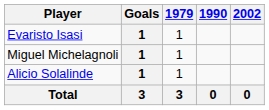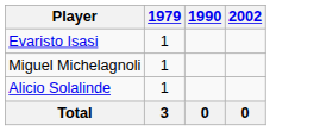 <table class="wikitable sortable" style="text-align:center;">
 <tr>
 <th>Player</th>
-<th>Goals</th>
 <th><a href='#'>1979</a></th>
 <th><a href='#'>1990</a></th>
 <th><a href='#'>2002</a></th>
 </tr>
 <tr>
 <td align="left"> <a href='#'>Evaristo Isasi</a></td>
-<th>1</th>
 <td>1</td>
 <td></td>
 <td></td>
 </tr>
 <tr>
 <td align="left"> Miguel Michelagnoli</td>
-<th>1</th>
 <td>1</td>
 <td></td>
 <td></td>
 </tr>
 <tr>
 <td align="left"> <a href='#'>Alicio Solalinde</a></td>
-<th>1</th>
 <td>1</td>
 <td></td>
 <td></td>
 </tr>
 <tr class="sortbottom">
 <th>Total</th>
 <th>3</th>
-<th>3</th>
 <th>0</th>
 <th>0</th>
 </tr>
 </table>
